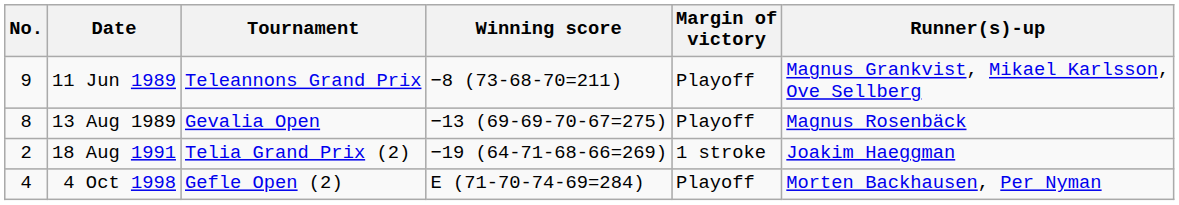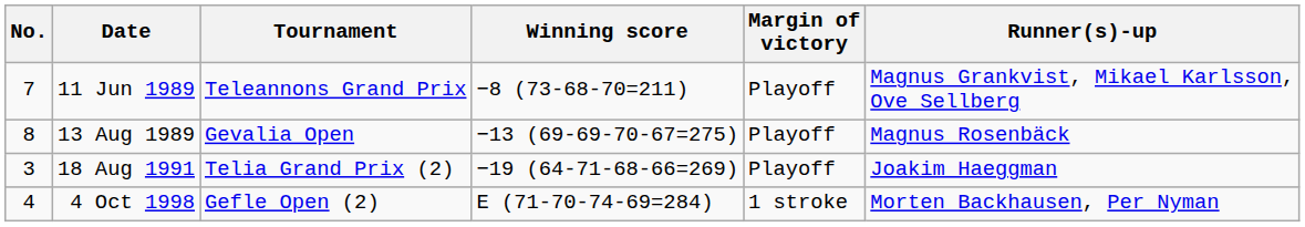 <table class="wikitable" style="font-size:95%;">
 <tr>
 <th>No.</th>
 <th>Date</th>
 <th>Tournament</th>
 <th>Winning score</th>
 <th>Margin of<br>victory</th>
 <th>Runner(s)-up</th>
 </tr>
 <tr>
-<td align=center>9</td>
+<td align=center>7</td>
 <td align=right>11 Jun <a href='#'>1989</a></td>
 <td><a href='#'>Teleannons Grand Prix</a></td>
 <td>−8 (73-68-70=211)</td>
 <td>Playoff</td>
 <td> <a href='#'>Magnus Grankvist</a>,  <a href='#'>Mikael Karlsson</a>,<br> <a href='#'>Ove Sellberg</a></td>
 </tr>
 <tr>
 <td align=center>8</td>
 <td align=right>13 Aug 1989</td>
 <td><a href='#'>Gevalia Open</a></td>
 <td>−13 (69-69-70-67=275)</td>
 <td>Playoff</td>
 <td> <a href='#'>Magnus Rosenbäck</a></td>
 </tr>
 <tr>
-<td align=center>2</td>
+<td align=center>3</td>
 <td align=right>18 Aug <a href='#'>1991</a></td>
 <td><a href='#'>Telia Grand Prix</a> (2)</td>
 <td>−19 (64-71-68-66=269)</td>
-<td>1 stroke</td>
+<td>Playoff</td>
 <td> <a href='#'>Joakim Haeggman</a></td>
 </tr>
 <tr>
 <td align=center>4</td>
 <td align=right>4 Oct <a href='#'>1998</a></td>
 <td><a href='#'>Gefle Open</a> (2)</td>
 <td>E (71-70-74-69=284)</td>
-<td>Playoff</td>
+<td>1 stroke</td>
 <td> <a href='#'>Morten Backhausen</a>,  <a href='#'>Per Nyman</a></td>
 </tr>
 </table>
